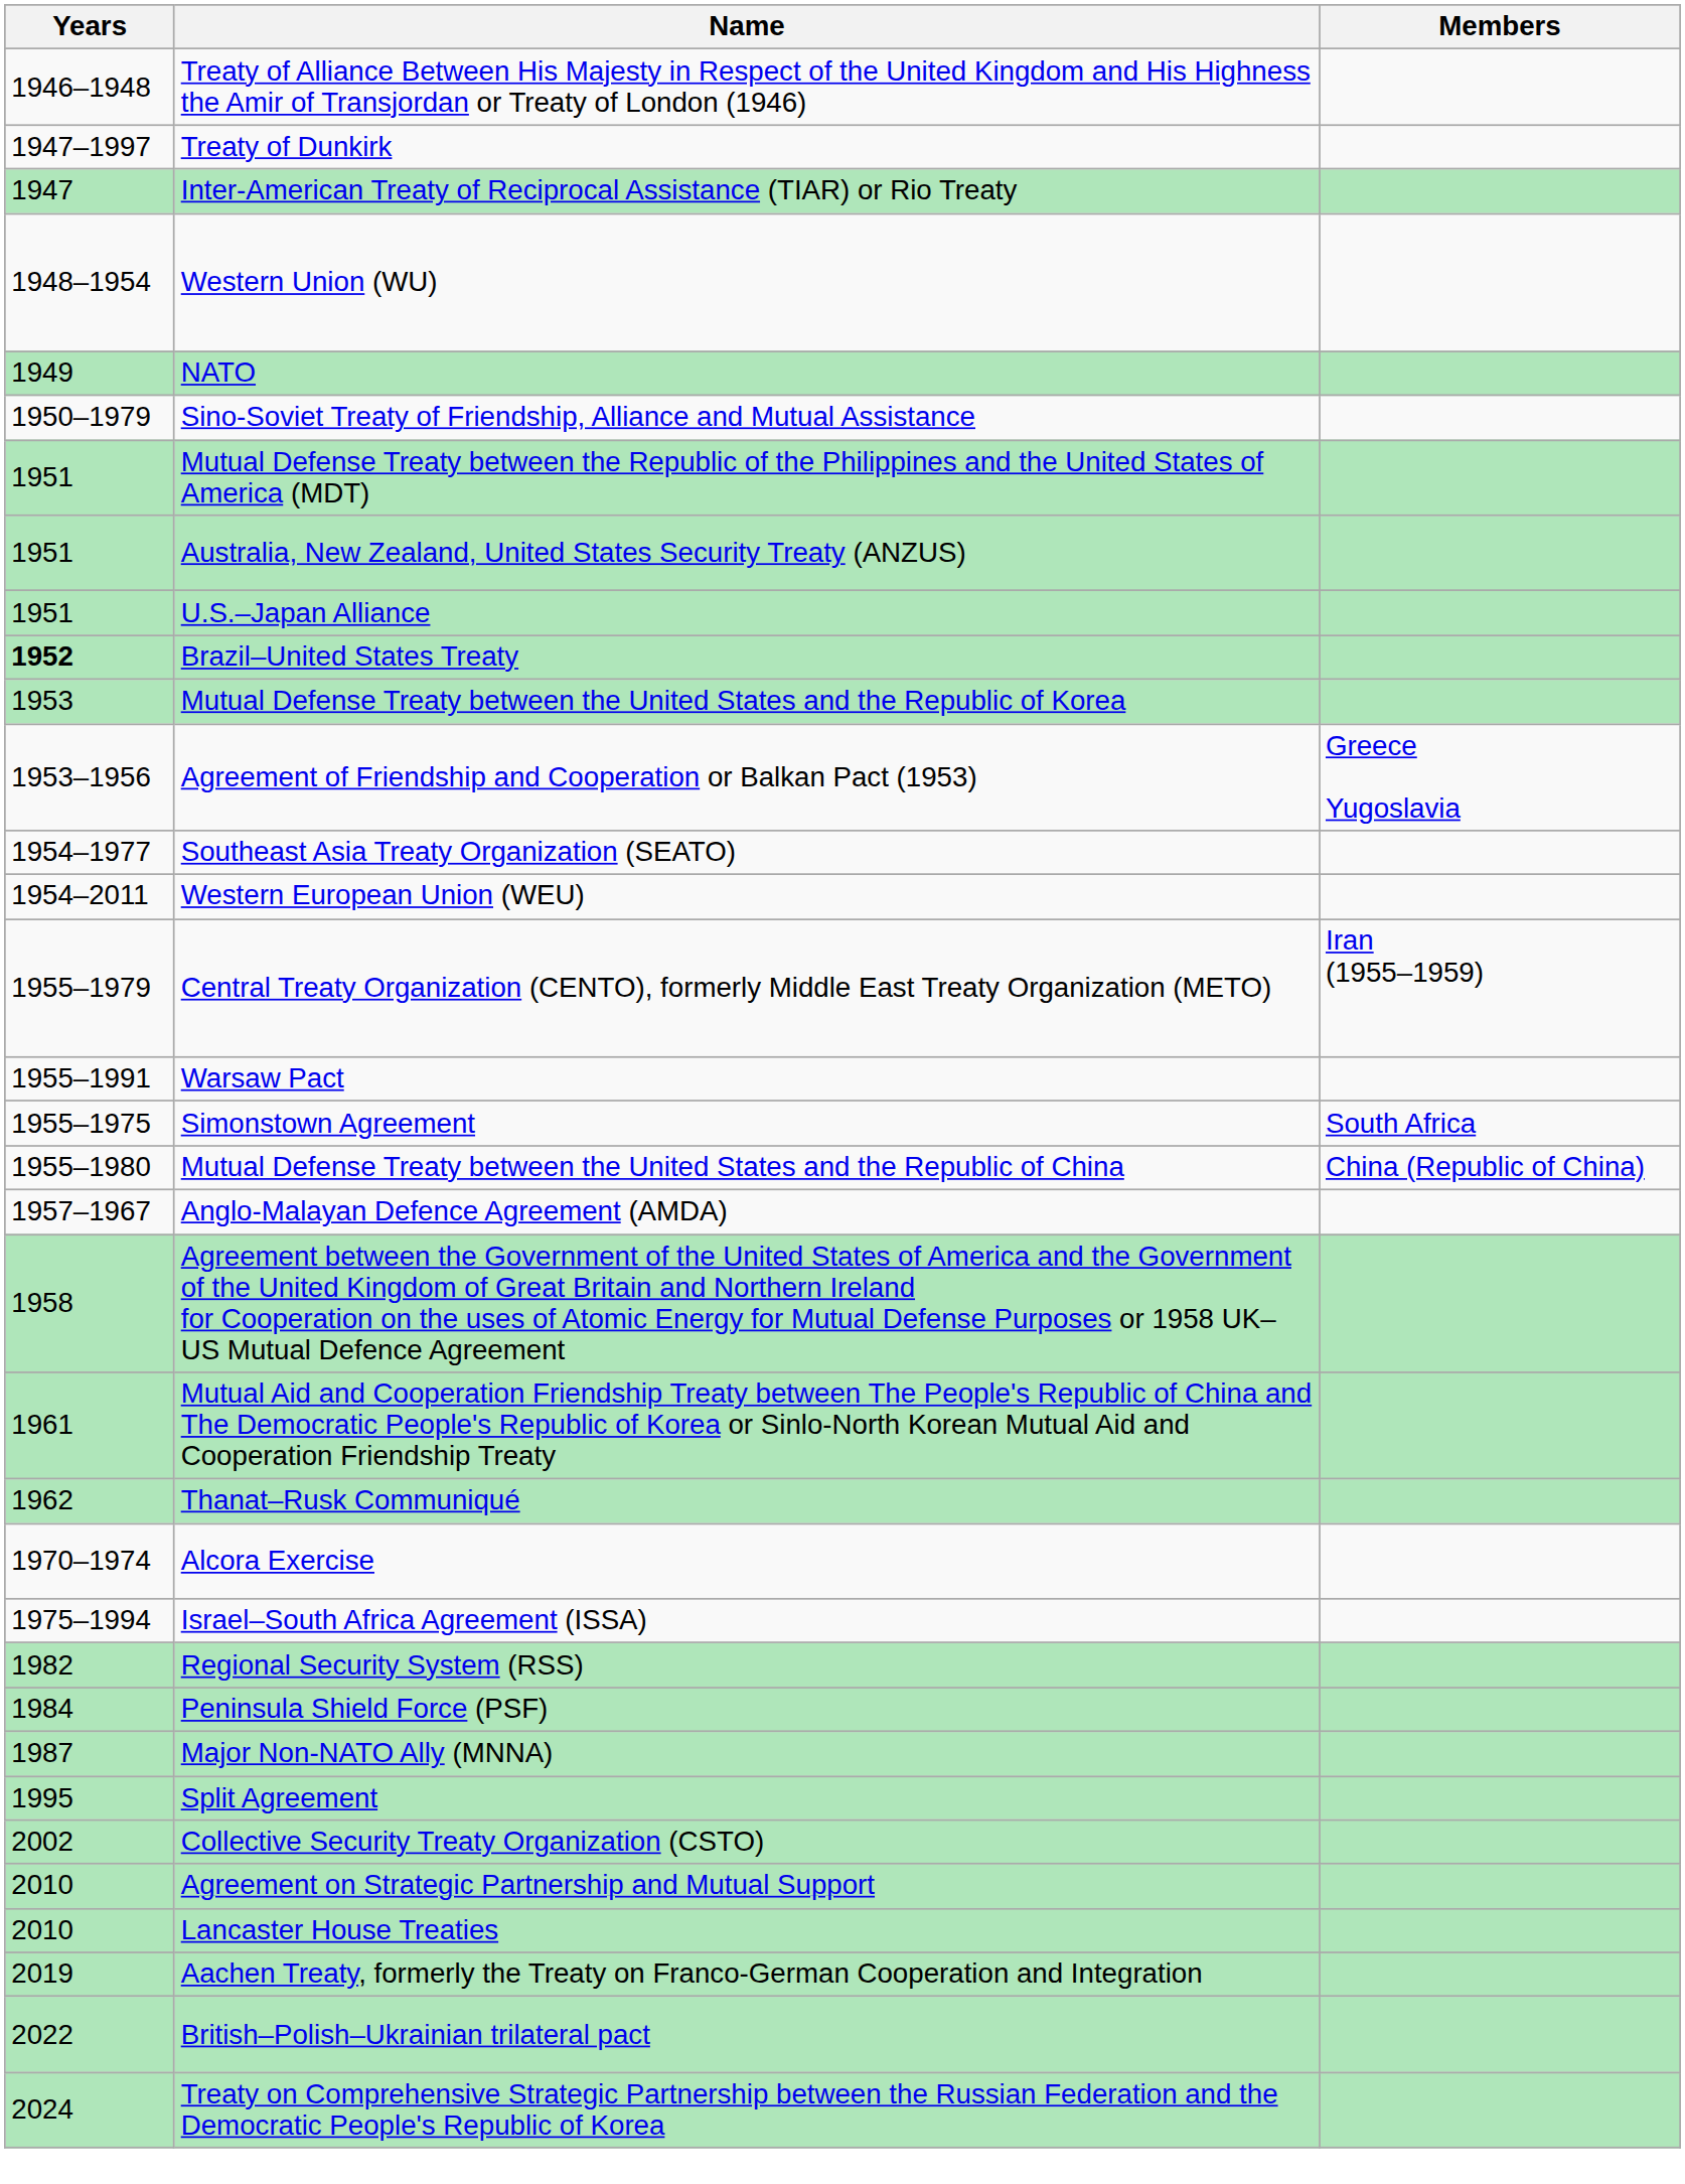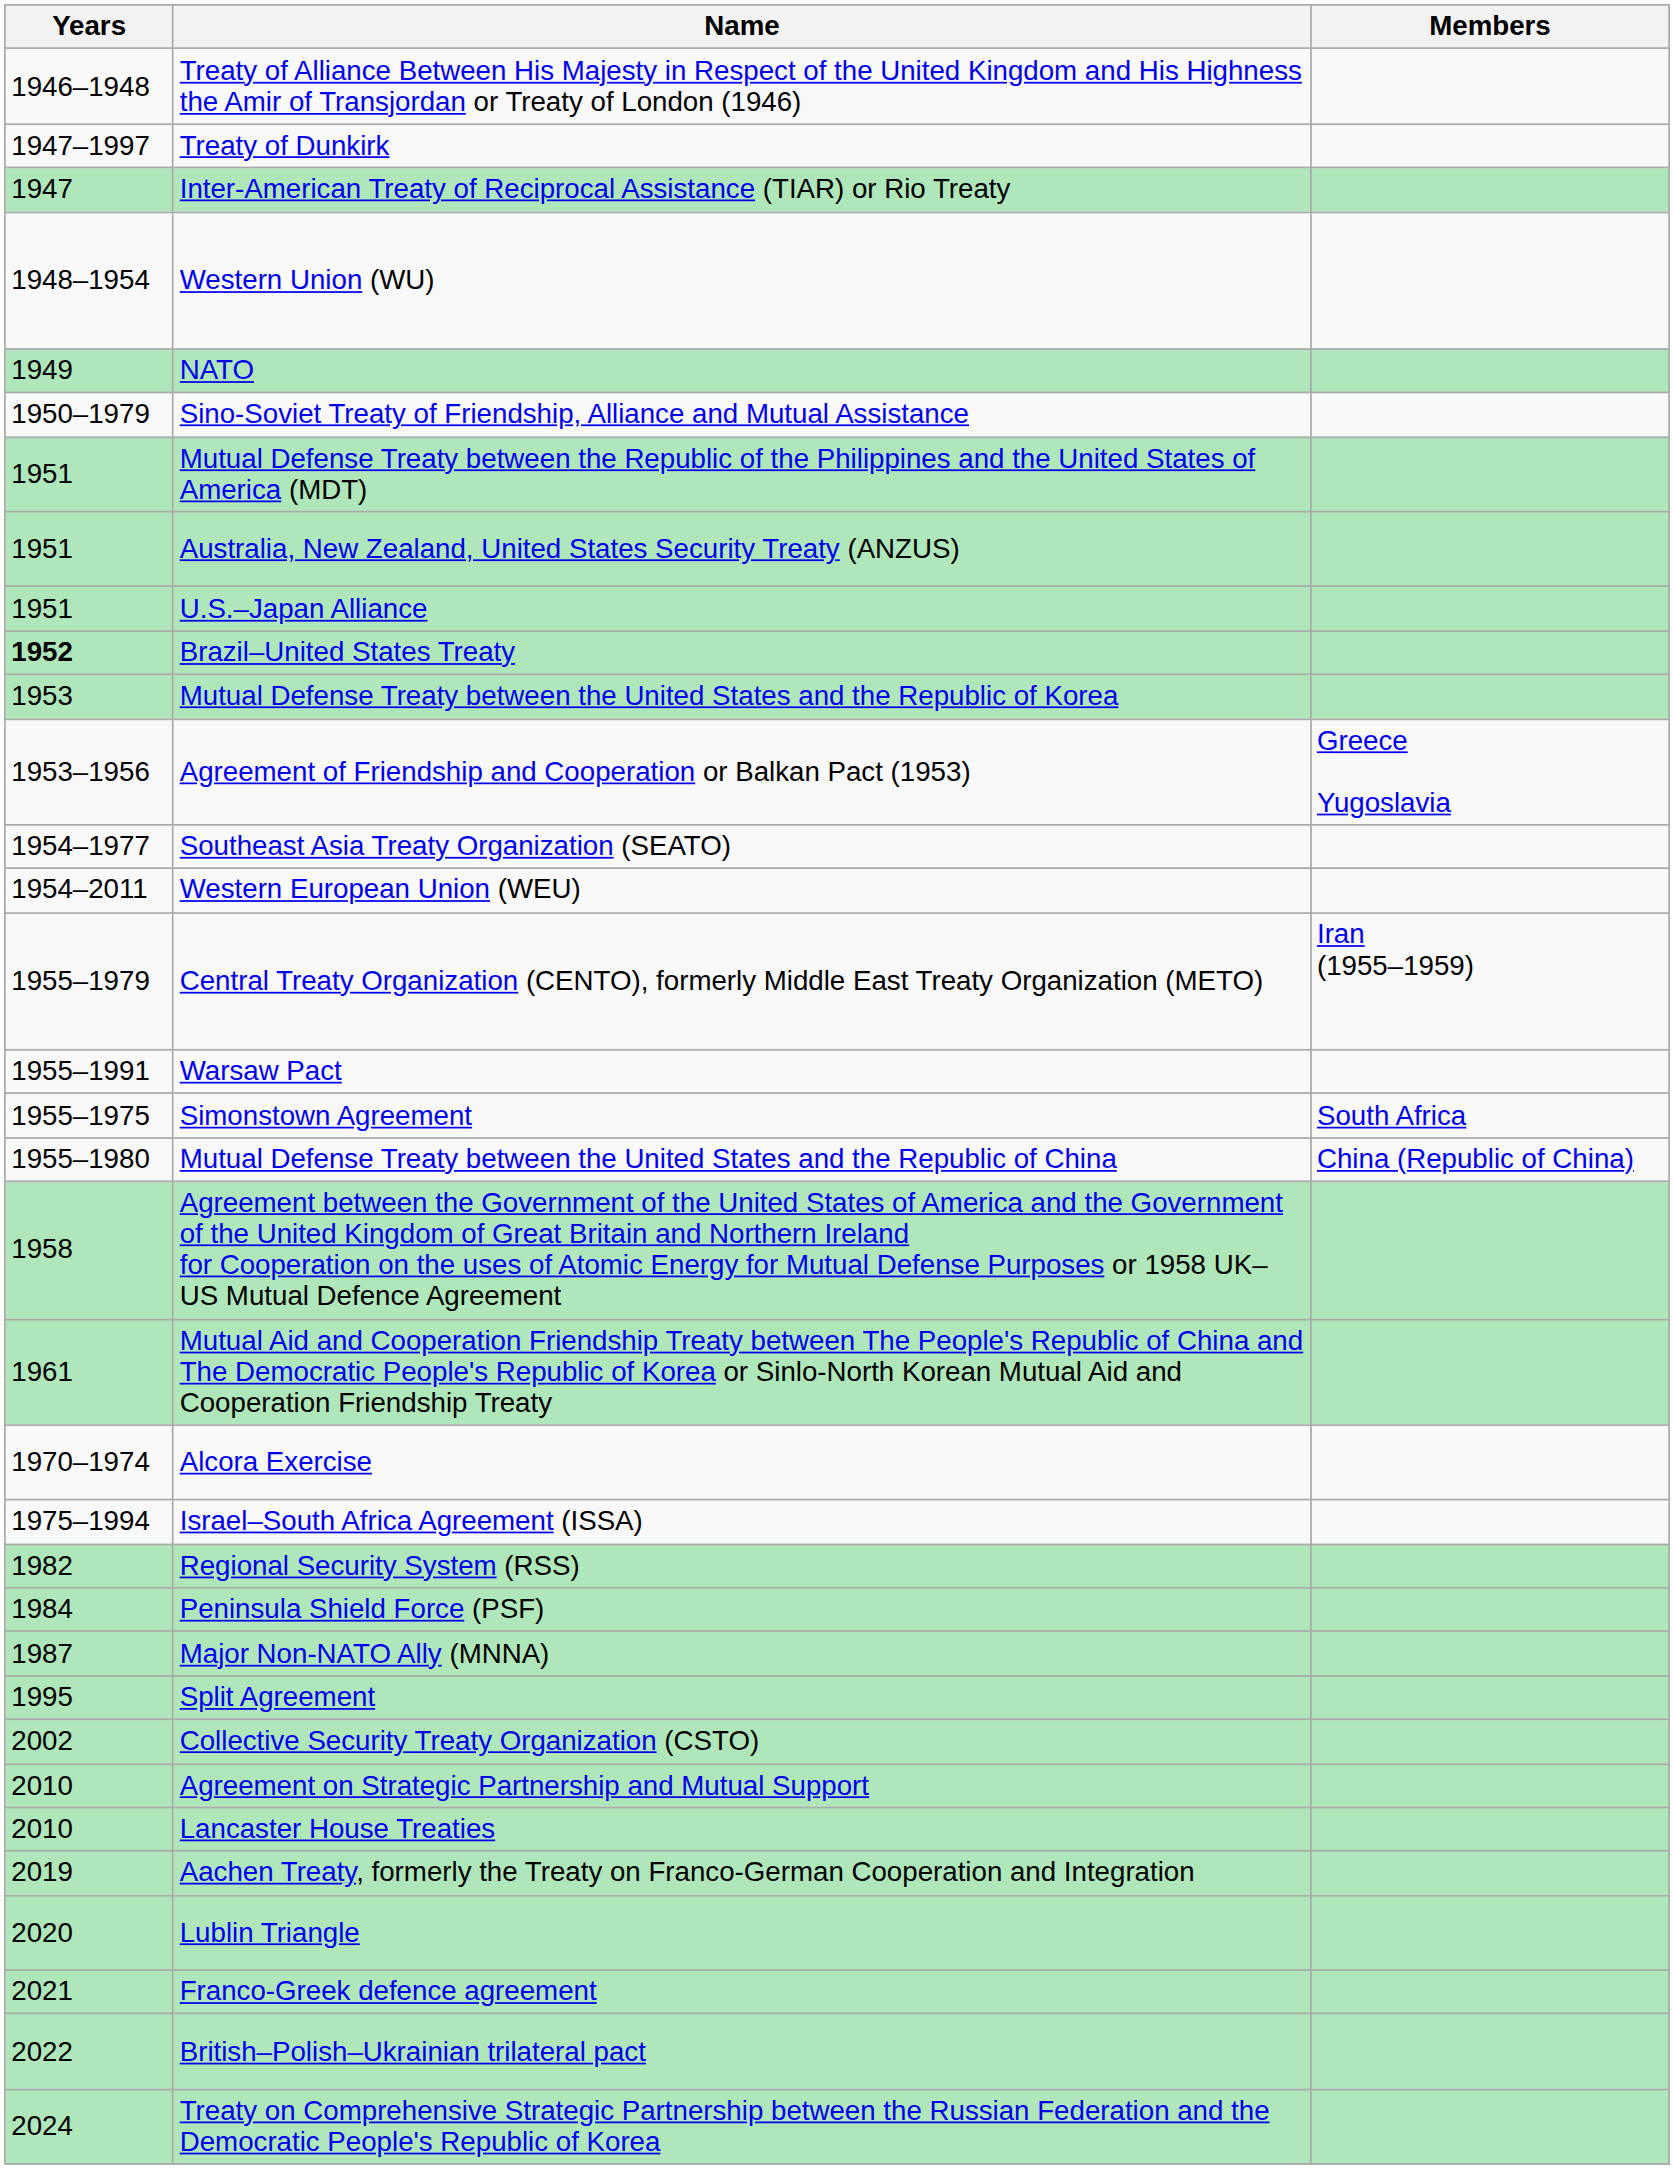 <table class="wikitable">
 <tr>
 <th width=90px>Years</th>
 <th width=650px>Name</th>
 <th width=200px>Members</th>
 </tr>
 <tr>
 <td>1946–1948</td>
 <td><a href='#'>Treaty of Alliance Between His Majesty in Respect of the United Kingdom and His Highness the Amir of Transjordan</a> or Treaty of London (1946)</td>
 <td><br></td>
 </tr>
 <tr>
 <td>1947–1997</td>
 <td><a href='#'>Treaty of Dunkirk</a></td>
 <td><br></td>
 </tr>
 <tr style="background:#afe6ba"|>
 <td>1947</td>
 <td><a href='#'>Inter-American Treaty of Reciprocal Assistance</a> (TIAR) or Rio Treaty</td>
 <td></td>
 </tr>
 <tr>
 <td>1948–1954</td>
 <td> <a href='#'>Western Union</a> (WU)</td>
 <td><br><br><br><br></td>
 </tr>
 <tr style="background:#afe6ba"|>
 <td>1949</td>
 <td> <a href='#'>NATO</a></td>
 <td></td>
 </tr>
 <tr>
 <td>1950–1979</td>
 <td><a href='#'>Sino-Soviet Treaty of Friendship, Alliance and Mutual Assistance</a></td>
 <td><br></td>
 </tr>
 <tr style="background:#afe6ba"|>
 <td>1951</td>
 <td><a href='#'>Mutual Defense Treaty between the Republic of the Philippines and the United States of America</a> (MDT)</td>
 <td><br></td>
 </tr>
 <tr style="background:#afe6ba"|>
 <td>1951</td>
 <td><a href='#'>Australia, New Zealand, United States Security Treaty</a> (ANZUS)</td>
 <td><br><br></td>
 </tr>
 <tr style="background:#afe6ba"|>
 <td>1951</td>
 <td><a href='#'>U.S.–Japan Alliance</a></td>
 <td><br></td>
 </tr>
 <tr style="background:#afe6ba"|>
 <td><strong>1952</strong></td>
 <td><a href='#'>Brazil–United States Treaty</a></td>
 <td><br></td>
 </tr>
 <tr style="background:#afe6ba"|>
 <td>1953</td>
 <td><a href='#'>Mutual Defense Treaty between the United States and the Republic of Korea</a></td>
 <td><br></td>
 </tr>
 <tr>
 <td>1953–1956</td>
 <td><a href='#'>Agreement of Friendship and Cooperation</a> or Balkan Pact (1953)</td>
 <td> <a href='#'>Greece</a><br><br> <a href='#'>Yugoslavia</a></td>
 </tr>
 <tr>
 <td>1954–1977</td>
 <td> <a href='#'>Southeast Asia Treaty Organization</a> (SEATO)</td>
 <td></td>
 </tr>
 <tr>
 <td>1954–2011</td>
 <td> <a href='#'>Western European Union</a> (WEU)</td>
 <td></td>
 </tr>
 <tr>
 <td>1955–1979</td>
 <td> <a href='#'>Central Treaty Organization</a> (CENTO), formerly Middle East Treaty Organization (METO)</td>
 <td> <a href='#'>Iran</a><br> (1955–1959)<br><br><br></td>
 </tr>
 <tr>
 <td>1955–1991</td>
 <td><a href='#'>Warsaw Pact</a></td>
 <td></td>
 </tr>
 <tr>
 <td>1955–1975</td>
 <td><a href='#'>Simonstown Agreement</a></td>
 <td> <a href='#'>South Africa</a><br></td>
 </tr>
 <tr>
 <td>1955–1980</td>
 <td><a href='#'>Mutual Defense Treaty between the United States and the Republic of China</a></td>
 <td> <a href='#'>China (Republic of China)</a><br></td>
 </tr>
-<tr>
-<td>1957–1967</td>
-<td><a href='#'>Anglo-Malayan Defence Agreement</a> (AMDA)</td>
-<td><br></td>
-</tr>
 <tr style="background:#afe6ba"|>
 <td>1958</td>
 <td><a href='#'>Agreement between the Government of the United States of America and the Government of the United Kingdom of Great Britain and Northern Ireland<br>for Cooperation on the uses of Atomic Energy for Mutual Defense Purposes</a> or 1958 UK–US Mutual Defence Agreement</td>
 <td><br></td>
 </tr>
 <tr style="background:#afe6ba"|>
 <td>1961</td>
 <td><a href='#'>Mutual Aid and Cooperation Friendship Treaty between The People's Republic of China and The Democratic People's Republic of Korea</a> or Sinlo-North Korean Mutual Aid and Cooperation Friendship Treaty</td>
-<td><br></td>
-</tr>
-<tr style="background:#afe6ba"|>
-<td>1962</td>
-<td><a href='#'>Thanat–Rusk Communiqué</a></td>
 <td><br></td>
 </tr>
 <tr>
 <td>1970–1974</td>
 <td><a href='#'>Alcora Exercise</a></td>
 <td><br><br></td>
 </tr>
 <tr>
 <td>1975–1994</td>
 <td><a href='#'>Israel–South Africa Agreement</a> (ISSA)</td>
 <td><br></td>
 </tr>
 <tr style="background:#afe6ba"|>
 <td>1982</td>
 <td><a href='#'>Regional Security System</a> (RSS)</td>
 <td></td>
 </tr>
 <tr style="background:#afe6ba"|>
 <td>1984</td>
 <td><a href='#'>Peninsula Shield Force</a> (PSF)</td>
 <td></td>
 </tr>
 <tr style="background:#afe6ba"|>
 <td>1987</td>
 <td> <a href='#'>Major Non-NATO Ally</a> (MNNA)</td>
 <td></td>
 </tr>
 <tr style="background:#afe6ba">
 <td>1995</td>
 <td><a href='#'>Split Agreement</a></td>
 <td><br></td>
 </tr>
 <tr style="background:#afe6ba"|>
 <td>2002</td>
 <td> <a href='#'>Collective Security Treaty Organization</a> (CSTO)</td>
 <td></td>
 </tr>
 <tr style="background:#afe6ba"|>
 <td>2010</td>
 <td><a href='#'>Agreement on Strategic Partnership and Mutual Support</a></td>
 <td><br></td>
 </tr>
 <tr style="background:#afe6ba"|>
 <td>2010</td>
 <td><a href='#'>Lancaster House Treaties</a></td>
 <td><br></td>
 </tr>
 <tr style="background:#afe6ba"|>
 <td>2019</td>
 <td><a href='#'>Aachen Treaty</a>, formerly the Treaty on Franco-German Cooperation and Integration</td>
 <td><br></td>
 </tr>
 <tr style="background:#afe6ba"|>
+<td>2020</td>
+<td><a href='#'>Lublin Triangle</a></td>
+<td><br><br></td>
+</tr>
+<tr style="background:#afe6ba">
+<td>2021</td>
+<td><a href='#'>Franco-Greek defence agreement</a></td>
+<td><br></td>
+</tr>
+<tr style="background:#afe6ba"|>
 <td>2022</td>
 <td><a href='#'>British–Polish–Ukrainian trilateral pact</a></td>
 <td><br><br></td>
 </tr>
 <tr style="background:#afe6ba"|>
 <td>2024</td>
 <td><a href='#'>Treaty on Comprehensive Strategic Partnership between the Russian Federation and the Democratic People's Republic of Korea</a></td>
 <td><br></td>
 </tr>
 </table>
